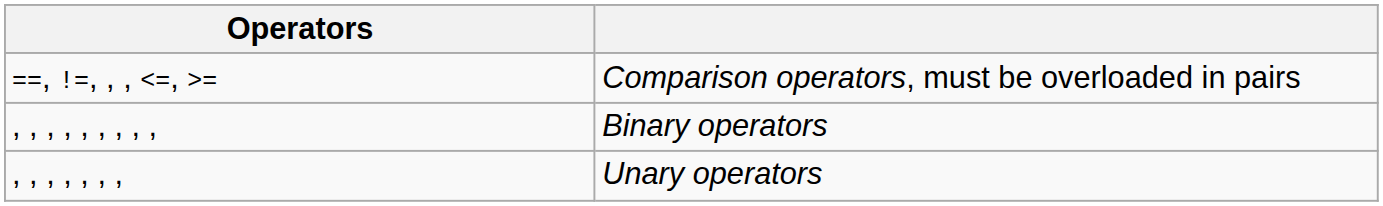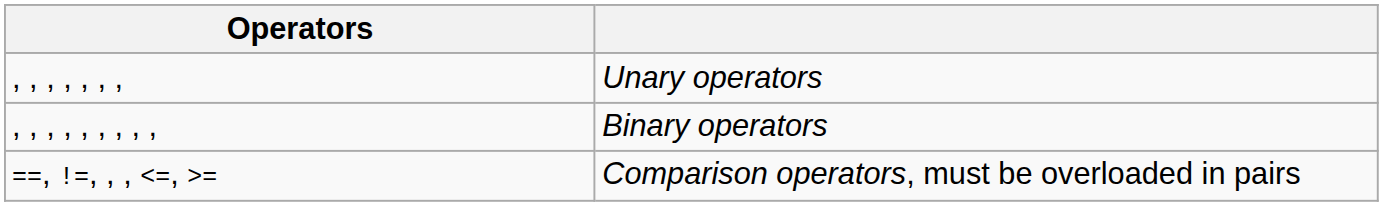 <table class="wikitable">
 <tr>
 <th style="width:300px;">Operators</th>
 <th style="width:400px;"></th>
 </tr>
 <tr>
-<td><code>==</code>, <code>!=</code>, , , <code><=</code>, <code>>=</code></td>
-<td><em>Comparison operators</em>, must be overloaded in pairs</td>
+<td>, , , , , , , </td>
+<td><em>Unary operators</em></td>
 </tr>
 <tr>
 <td>, , , , , , , , , </td>
 <td><em>Binary operators</em></td>
 </tr>
 <tr>
-<td>, , , , , , , </td>
-<td><em>Unary operators</em></td>
+<td><code>==</code>, <code>!=</code>, , , <code><=</code>, <code>>=</code></td>
+<td><em>Comparison operators</em>, must be overloaded in pairs</td>
 </tr>
 </table>
